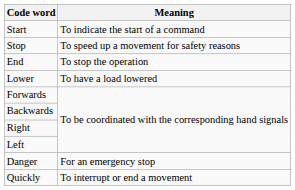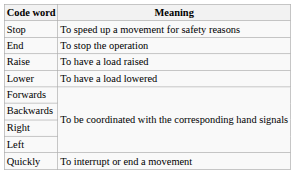 <table class="wikitable">
 <tr>
 <th>Code word</th>
 <th>Meaning</th>
-</tr>
-<tr>
-<td>Start</td>
-<td>To indicate the start of a command</td>
 </tr>
 <tr>
 <td>Stop</td>
 <td>To speed up a movement for safety reasons</td>
 </tr>
 <tr>
 <td>End</td>
 <td>To stop the operation</td>
+</tr>
+<tr>
+<td>Raise</td>
+<td>To have a load raised</td>
 </tr>
 <tr>
 <td>Lower</td>
 <td>To have a load lowered</td>
 </tr>
 <tr>
 <td>Forwards</td>
 <td rowspan="4">To be coordinated with the corresponding hand signals</td>
 </tr>
 <tr>
 <td>Backwards</td>
 </tr>
 <tr>
 <td>Right</td>
 </tr>
 <tr>
 <td>Left</td>
 </tr>
 <tr>
-<td>Danger</td>
-<td>For an emergency stop</td>
-</tr>
-<tr>
 <td>Quickly</td>
 <td>To interrupt or end a movement</td>
 </tr>
 </table>
